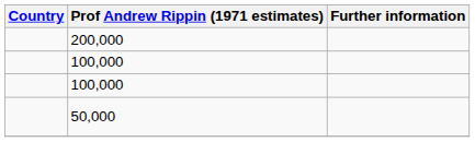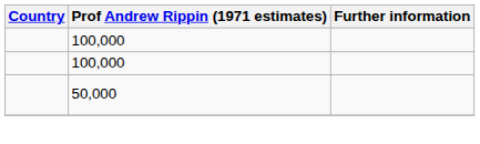 <table class="wikitable sortable">
 <tr>
 <th><a href='#'>Country</a></th>
 <th>Prof <a href='#'>Andrew Rippin</a> (1971 estimates)</th>
 <th>Further information</th>
-</tr>
-<tr>
-<td></td>
-<td>200,000</td>
-<td></td>
 </tr>
 <tr>
 <td></td>
 <td>100,000</td>
 <td></td>
 </tr>
 <tr>
 <td></td>
 <td>100,000</td>
 <td></td>
 </tr>
 <tr>
 <td> <br>  <br> </td>
 <td>50,000</td>
 <td></td>
 </tr>
 <tr>
 </tr>
 </table>
